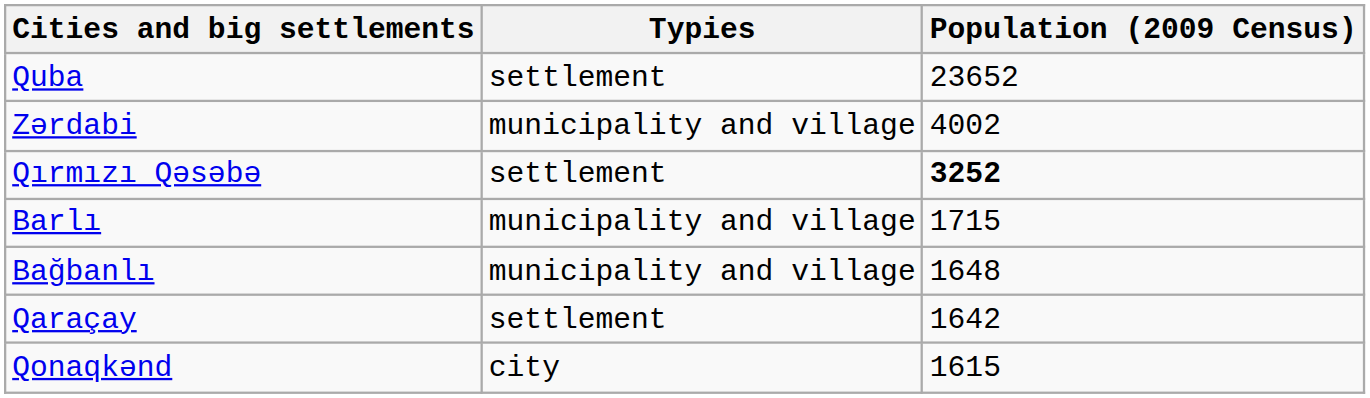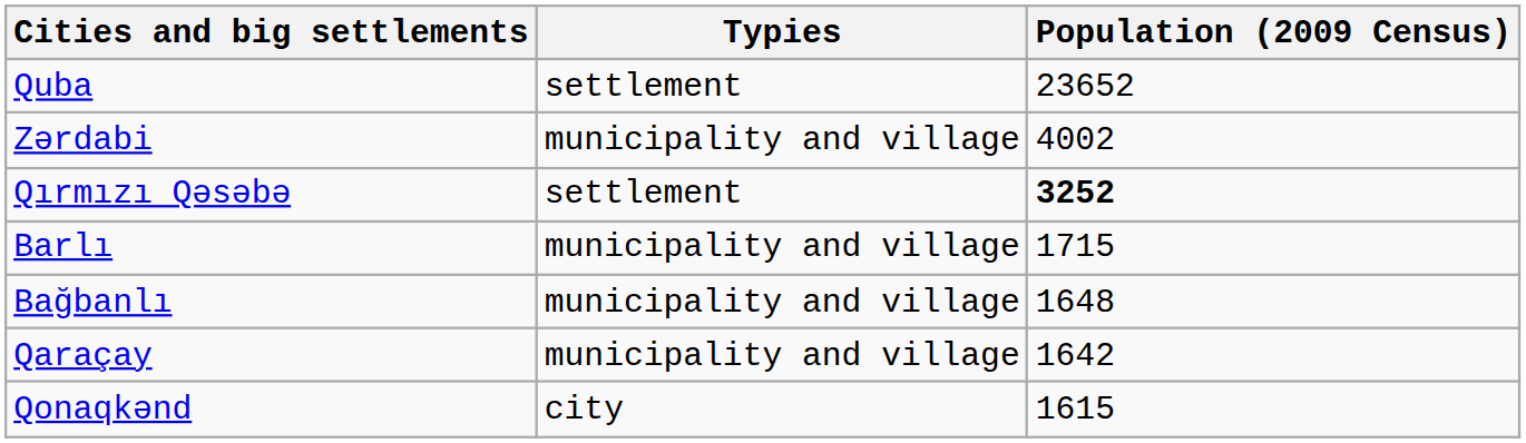 <table class="wikitable">
 <tr>
 <th>Cities and big settlements</th>
 <th>Typies</th>
 <th>Population (2009 Census)</th>
 </tr>
 <tr>
 <td><a href='#'>Quba</a></td>
 <td>settlement</td>
 <td>23652</td>
 </tr>
 <tr>
 <td><a href='#'>Zərdabi</a></td>
 <td>municipality and village</td>
 <td>4002</td>
 </tr>
 <tr>
 <td><a href='#'>Qırmızı Qəsəbə</a></td>
 <td>settlement</td>
 <td><strong>3252</strong></td>
 </tr>
 <tr>
 <td><a href='#'>Barlı</a></td>
 <td>municipality and village</td>
 <td>1715</td>
 </tr>
 <tr>
 <td><a href='#'>Bağbanlı</a></td>
 <td>municipality and village</td>
 <td>1648</td>
 </tr>
 <tr>
 <td><a href='#'>Qaraçay</a></td>
-<td>settlement</td>
+<td>municipality and village</td>
 <td>1642</td>
 </tr>
 <tr>
 <td><a href='#'>Qonaqkənd</a></td>
 <td>city</td>
 <td>1615</td>
 </tr>
 </table>
